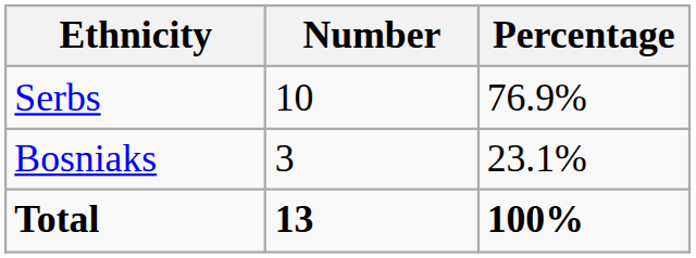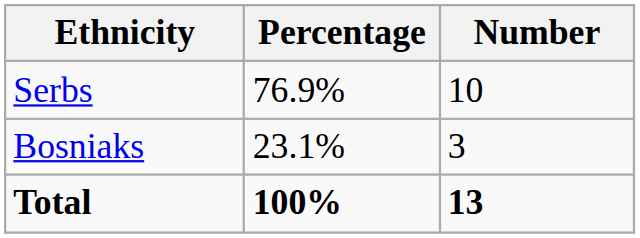 <table class="wikitable">
 <tr>
 <th width="100px">Ethnicity</th>
+<th width="80px">Percentage</th>
 <th width="80px">Number</th>
-<th width="80px">Percentage</th>
 </tr>
 <tr>
 <td><a href='#'>Serbs</a></td>
+<td>76.9%</td>
 <td>10</td>
-<td>76.9%</td>
 </tr>
 <tr>
 <td><a href='#'>Bosniaks</a></td>
+<td>23.1%</td>
 <td>3</td>
-<td>23.1%</td>
 </tr>
 <tr>
 <td><strong>Total</strong></td>
+<td><strong>100%</strong></td>
 <td><strong>13</strong></td>
-<td><strong>100%</strong></td>
 </tr>
 </table>
